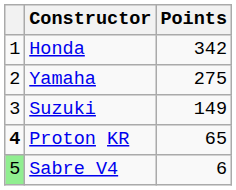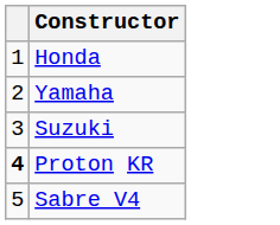 <table class="wikitable" style="font-size: 95%;">
 <tr>
 <th></th>
 <th>Constructor</th>
-<th>Points</th>
 </tr>
 <tr>
 <td align=center>1</td>
 <td> <a href='#'>Honda</a></td>
-<td align=right>342</td>
 </tr>
 <tr>
 <td align=center>2</td>
 <td> <a href='#'>Yamaha</a></td>
-<td align=right>275</td>
 </tr>
 <tr>
 <td align=center>3</td>
 <td> <a href='#'>Suzuki</a></td>
-<td align=right>149</td>
 </tr>
 <tr>
 <td align=center><strong>4</strong></td>
 <td> <a href='#'>Proton</a> <a href='#'>KR</a></td>
-<td align=right>65</td>
 </tr>
 <tr>
-<td align=center style="background: lightgreen;">5</td>
+<td align=center>5</td>
 <td> <a href='#'>Sabre V4</a></td>
-<td align=right>6</td>
 </tr>
 </table>
